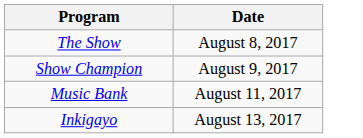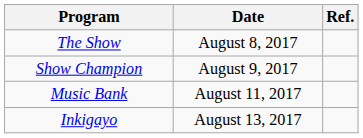 <table class="wikitable plainrowheaders" style="text-align:center;">
 <tr>
 <th width="160">Program</th>
 <th width="140">Date</th>
+<th>Ref.</th>
 </tr>
 <tr>
 <td><em><a href='#'>The Show</a></em></td>
 <td>August 8, 2017</td>
+<td></td>
 </tr>
 <tr>
 <td><em><a href='#'>Show Champion</a></em></td>
 <td>August 9, 2017</td>
+<td></td>
 </tr>
 <tr>
 <td><em><a href='#'>Music Bank</a></em></td>
 <td>August 11, 2017</td>
+<td></td>
 </tr>
 <tr>
 <td><em><a href='#'>Inkigayo</a></em></td>
 <td>August 13, 2017</td>
+<td></td>
 </tr>
 </table>
